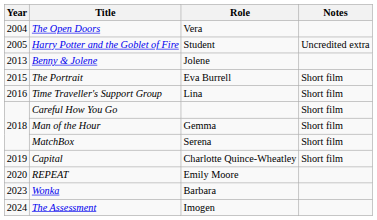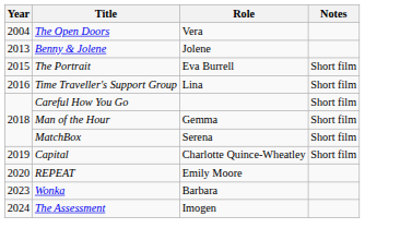 <table class="wikitable sortable">
 <tr>
 <th>Year</th>
 <th>Title</th>
 <th>Role</th>
 <th class="unsortable">Notes</th>
 </tr>
 <tr>
 <td>2004</td>
 <td><em><a href='#'>The Open Doors</a></em></td>
 <td>Vera</td>
 <td></td>
-</tr>
-<tr>
-<td>2005</td>
-<td><em><a href='#'>Harry Potter and the Goblet of Fire</a></em></td>
-<td>Student</td>
-<td>Uncredited extra</td>
 </tr>
 <tr>
 <td>2013</td>
 <td><em><a href='#'>Benny & Jolene</a></em></td>
 <td>Jolene</td>
 <td></td>
 </tr>
 <tr>
 <td>2015</td>
 <td><em>The Portrait</em></td>
 <td>Eva Burrell</td>
 <td>Short film</td>
 </tr>
 <tr>
 <td>2016</td>
 <td><em>Time Traveller's Support Group</em></td>
 <td>Lina</td>
 <td>Short film</td>
 </tr>
 <tr>
 <td rowspan="3">2018</td>
 <td><em>Careful How You Go</em></td>
 <td></td>
 <td>Short film</td>
 </tr>
 <tr>
 <td><em>Man of the Hour</em></td>
 <td>Gemma</td>
 <td>Short film</td>
 </tr>
 <tr>
 <td><em>MatchBox</em></td>
 <td>Serena</td>
 <td>Short film</td>
 </tr>
 <tr>
 <td>2019</td>
 <td><em>Capital</em></td>
 <td>Charlotte Quince-Wheatley</td>
 <td>Short film</td>
 </tr>
 <tr>
 <td>2020</td>
 <td><em>REPEAT</em></td>
 <td>Emily Moore</td>
 <td></td>
 </tr>
 <tr>
 <td>2023</td>
 <td><em><a href='#'>Wonka</a></em></td>
 <td>Barbara</td>
 <td></td>
 </tr>
 <tr>
 <td>2024</td>
 <td><em><a href='#'>The Assessment</a></em></td>
 <td>Imogen</td>
 <td></td>
 </tr>
 </table>
